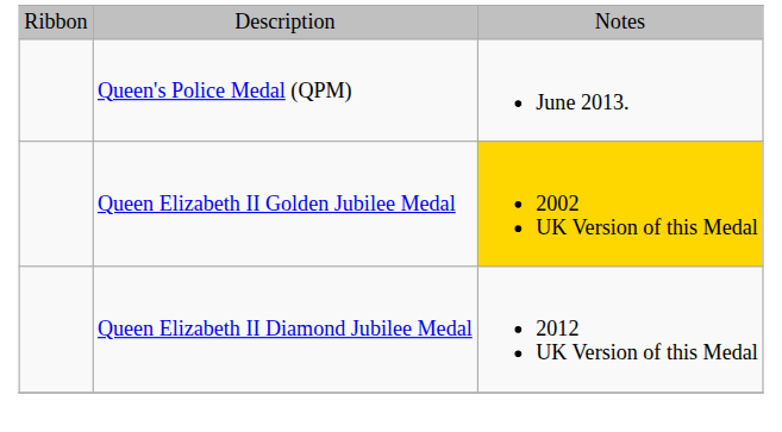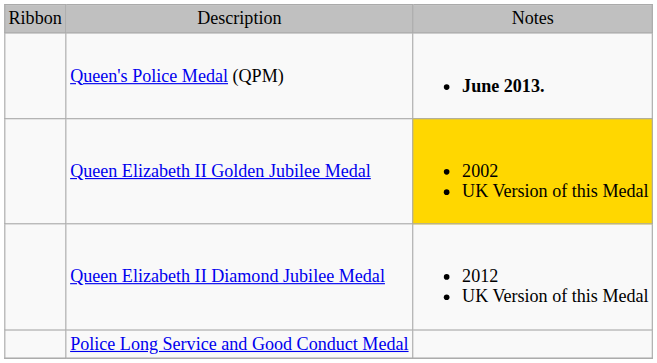 <table class="wikitable" style="margin:1em auto;">
 <tr style="background:silver;" align="center">
 <td>Ribbon</td>
 <td>Description</td>
 <td>Notes</td>
 </tr>
 <tr>
 <td></td>
 <td><a href='#'>Queen's Police Medal</a> (QPM)</td>
-<td><br><ul><li>June 2013.</li></ul></td>
+<td><strong><br><ul><li>June 2013.</li></ul></strong></td>
 </tr>
 <tr>
 <td></td>
 <td><a href='#'>Queen Elizabeth II Golden Jubilee Medal</a></td>
 <td style="background: gold;"><br><ul><li>2002</li><li>UK Version of this Medal</li></ul></td>
 </tr>
 <tr>
 <td></td>
 <td><a href='#'>Queen Elizabeth II Diamond Jubilee Medal</a></td>
 <td><br><ul><li>2012</li><li>UK Version of this Medal</li></ul></td>
 </tr>
 <tr>
+<td></td>
+<td><a href='#'>Police Long Service and Good Conduct Medal</a></td>
+<td></td>
+</tr>
+<tr>
 </tr>
 </table>
